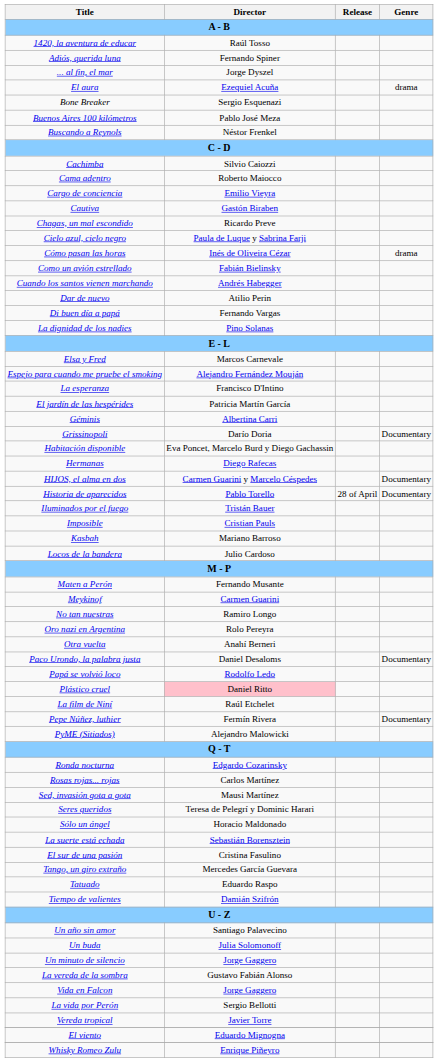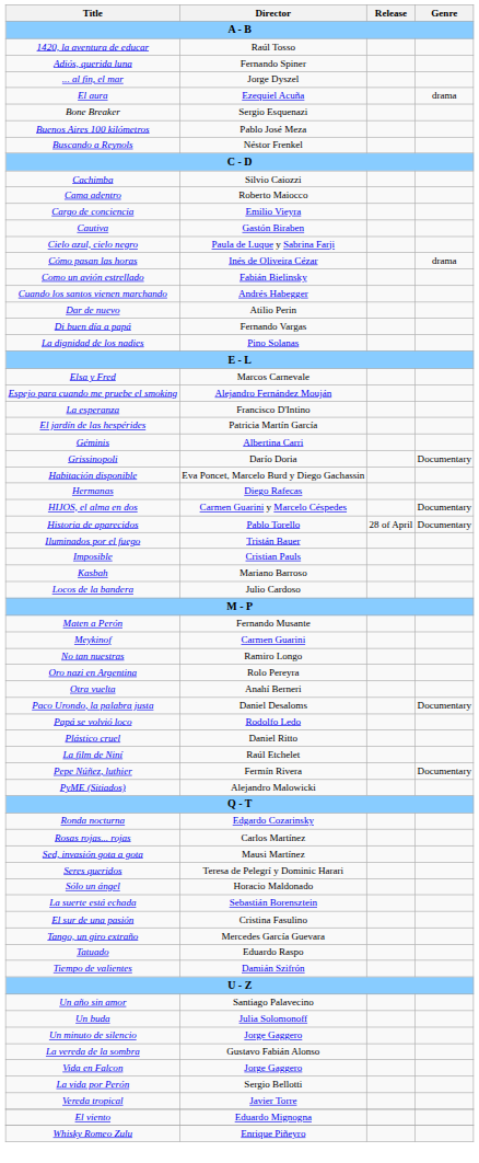 <table class="wikitable" style="margin:1em 0 1em 1em; text-align: center; font-size: 90%;">
 <tr>
 <th scope="col">Title</th>
 <th scope="col">Director</th>
 <th scope="col">Release</th>
 <th scope="col">Genre</th>
 </tr>
 <tr>
 <th colspan="4" style="background-color:#88ccff; font-size:110%;"><strong>A - B</strong></th>
 </tr>
 <tr>
 <td><em><a href='#'>1420, la aventura de educar</a></em></td>
 <td>Raúl Tosso</td>
 <td></td>
 <td></td>
 </tr>
 <tr>
 <td><em><a href='#'>Adiós, querida luna</a></em></td>
 <td>Fernando Spiner</td>
 <td></td>
 <td></td>
 </tr>
 <tr>
 <td><em><a href='#'>... al fin, el mar</a></em></td>
 <td>Jorge Dyszel</td>
 <td></td>
 <td></td>
 </tr>
 <tr>
 <td><em><a href='#'>El aura</a></em></td>
 <td><a href='#'>Ezequiel Acuña</a></td>
 <td></td>
 <td>drama</td>
 </tr>
 <tr>
 <td><em>Bone Breaker</em></td>
 <td>Sergio Esquenazi</td>
 <td></td>
 <td></td>
 </tr>
 <tr>
 <td><em><a href='#'>Buenos Aires 100 kilómetros</a></em></td>
 <td>Pablo José Meza</td>
 <td></td>
 <td></td>
 </tr>
 <tr>
 <td><em><a href='#'>Buscando a Reynols</a></em></td>
 <td>Néstor Frenkel</td>
 <td></td>
 <td></td>
 </tr>
 <tr>
 <th colspan="4" style="background-color:#88ccff; font-size:110%;"><strong>C - D</strong></th>
 </tr>
 <tr>
 <td><em><a href='#'>Cachimba</a></em></td>
 <td>Silvio Caiozzi</td>
 <td></td>
 <td></td>
 </tr>
 <tr>
 <td><em><a href='#'>Cama adentro</a></em></td>
 <td>Roberto Maiocco</td>
 <td></td>
 <td></td>
 </tr>
 <tr>
 <td><em><a href='#'>Cargo de conciencia</a></em></td>
 <td><a href='#'>Emilio Vieyra</a></td>
 <td></td>
 <td></td>
 </tr>
 <tr>
 <td><em><a href='#'>Cautiva</a></em></td>
 <td><a href='#'>Gastón Biraben</a></td>
-<td></td>
-<td></td>
-</tr>
-<tr>
-<td><em><a href='#'>Chagas, un mal escondido</a></em></td>
-<td>Ricardo Preve</td>
 <td></td>
 <td></td>
 </tr>
 <tr>
 <td><em><a href='#'>Cielo azul, cielo negro</a></em></td>
 <td><a href='#'>Paula de Luque</a> y <a href='#'>Sabrina Farji</a></td>
 <td></td>
 <td></td>
 </tr>
 <tr>
 <td><em><a href='#'>Cómo pasan las horas</a></em></td>
 <td><a href='#'>Inés de Oliveira Cézar</a></td>
 <td></td>
 <td>drama</td>
 </tr>
 <tr>
 <td><em><a href='#'>Como un avión estrellado</a></em></td>
 <td><a href='#'>Fabián Bielinsky</a></td>
 <td></td>
 <td></td>
 </tr>
 <tr>
 <td><em><a href='#'>Cuando los santos vienen marchando</a></em></td>
 <td><a href='#'>Andrés Habegger</a></td>
 <td></td>
 <td></td>
 </tr>
 <tr>
 <td><em><a href='#'>Dar de nuevo</a></em></td>
 <td>Atilio Perin</td>
 <td></td>
 <td></td>
 </tr>
 <tr>
 <td><em><a href='#'>Di buen día a papá</a></em></td>
 <td>Fernando Vargas</td>
 <td></td>
 <td></td>
 </tr>
 <tr>
 <td><em><a href='#'>La dignidad de los nadies</a></em></td>
 <td><a href='#'>Pino Solanas</a></td>
 <td></td>
 <td></td>
 </tr>
 <tr>
 <th colspan="4" style="background-color:#88ccff; font-size:110%;"><strong>E - L</strong></th>
 </tr>
 <tr>
 <td><em><a href='#'>Elsa y Fred</a></em></td>
 <td>Marcos Carnevale</td>
 <td></td>
 <td></td>
 </tr>
 <tr>
 <td><em><a href='#'>Espejo para cuando me pruebe el smoking</a></em></td>
 <td><a href='#'>Alejandro Fernández Mouján</a></td>
 <td></td>
 <td></td>
 </tr>
 <tr>
 <td><em><a href='#'>La esperanza</a></em></td>
 <td>Francisco D'Intino</td>
 <td></td>
 <td></td>
 </tr>
 <tr>
 <td><em><a href='#'>El jardín de las hespérides</a></em></td>
 <td>Patricia Martín García</td>
 <td></td>
 <td></td>
 </tr>
 <tr>
 <td><em><a href='#'>Géminis</a></em></td>
 <td><a href='#'>Albertina Carri</a></td>
 <td></td>
 <td></td>
 </tr>
 <tr>
 <td><em><a href='#'>Grissinopoli</a></em></td>
 <td>Darío Doria</td>
 <td></td>
 <td>Documentary</td>
 </tr>
 <tr>
 <td><em><a href='#'>Habitación disponible</a></em></td>
 <td>Eva Poncet, Marcelo Burd y Diego Gachassin</td>
 <td></td>
 <td></td>
 </tr>
 <tr>
 <td><em><a href='#'>Hermanas</a></em></td>
 <td><a href='#'>Diego Rafecas</a></td>
 <td></td>
 <td></td>
 </tr>
 <tr>
 <td><em><a href='#'>HIJOS, el alma en dos</a></em></td>
 <td><a href='#'>Carmen Guarini</a> y <a href='#'>Marcelo Céspedes</a></td>
 <td></td>
 <td>Documentary</td>
 </tr>
 <tr>
 <td><em><a href='#'>Historia de aparecidos</a></em></td>
 <td><a href='#'>Pablo Torello</a></td>
 <td>28 of April</td>
 <td>Documentary</td>
 </tr>
 <tr>
 <td><em><a href='#'>Iluminados por el fuego</a></em></td>
 <td><a href='#'>Tristán Bauer</a></td>
 <td></td>
 <td></td>
 </tr>
 <tr>
 <td><em><a href='#'>Imposible</a></em></td>
 <td><a href='#'>Cristian Pauls</a></td>
 <td></td>
 <td></td>
 </tr>
 <tr>
 <td><em><a href='#'>Kasbah</a></em></td>
 <td>Mariano Barroso</td>
 <td></td>
 <td></td>
 </tr>
 <tr>
 <td><em><a href='#'>Locos de la bandera</a></em></td>
 <td>Julio Cardoso</td>
 <td></td>
 <td></td>
 </tr>
 <tr>
 <th colspan="4" style="background-color:#88ccff; font-size:110%;"><strong>M - P</strong></th>
 </tr>
 <tr>
 <td><em><a href='#'>Maten a Perón</a></em></td>
 <td>Fernando Musante</td>
 <td></td>
 <td></td>
 </tr>
 <tr>
 <td><em><a href='#'>Meykinof</a></em></td>
 <td><a href='#'>Carmen Guarini</a></td>
 <td></td>
 <td></td>
 </tr>
 <tr>
 <td><em><a href='#'>No tan nuestras</a></em></td>
 <td>Ramiro Longo</td>
 <td></td>
 <td></td>
 </tr>
 <tr>
 <td><em><a href='#'>Oro nazi en Argentina</a></em></td>
 <td>Rolo Pereyra</td>
 <td></td>
 <td></td>
 </tr>
 <tr>
 <td><em><a href='#'>Otra vuelta</a></em></td>
 <td>Anahí Berneri</td>
 <td></td>
 <td></td>
 </tr>
 <tr>
 <td><em><a href='#'>Paco Urondo, la palabra justa</a></em></td>
 <td>Daniel Desaloms</td>
 <td></td>
 <td>Documentary</td>
 </tr>
 <tr>
 <td><em><a href='#'>Papá se volvió loco</a></em></td>
 <td><a href='#'>Rodolfo Ledo</a></td>
 <td></td>
 <td></td>
 </tr>
 <tr>
 <td><em><a href='#'>Plástico cruel</a></em></td>
-<td style="background: pink;">Daniel Ritto</td>
+<td>Daniel Ritto</td>
 <td></td>
 <td></td>
 </tr>
 <tr>
 <td><em><a href='#'>La film de Niní</a></em></td>
 <td>Raúl Etchelet</td>
 <td></td>
 <td></td>
 </tr>
 <tr>
 <td><em><a href='#'>Pepe Núñez, luthier</a></em></td>
 <td>Fermín Rivera</td>
 <td></td>
 <td>Documentary</td>
 </tr>
 <tr>
 <td><em><a href='#'>PyME (Sitiados)</a></em></td>
 <td>Alejandro Malowicki</td>
 <td></td>
 <td></td>
 </tr>
 <tr>
 <th colspan="4" style="background-color:#88ccff; font-size:110%;"><strong>Q - T</strong></th>
 </tr>
 <tr>
 <td><em><a href='#'>Ronda nocturna</a></em></td>
 <td><a href='#'>Edgardo Cozarinsky</a></td>
 <td></td>
 <td></td>
 </tr>
 <tr>
 <td><em><a href='#'>Rosas rojas... rojas</a></em></td>
 <td>Carlos Martínez</td>
 <td></td>
 <td></td>
 </tr>
 <tr>
 <td><em><a href='#'>Sed, invasión gota a gota</a></em></td>
 <td>Mausi Martínez</td>
 <td></td>
 <td></td>
 </tr>
 <tr>
 <td><em><a href='#'>Seres queridos</a></em></td>
 <td>Teresa de Pelegrí y Dominic Harari</td>
 <td></td>
 <td></td>
 </tr>
 <tr>
 <td><em><a href='#'>Sólo un ángel</a></em></td>
 <td>Horacio Maldonado</td>
 <td></td>
 <td></td>
 </tr>
 <tr>
 <td><em><a href='#'>La suerte está echada</a></em></td>
 <td><a href='#'>Sebastián Borensztein</a></td>
 <td></td>
 <td></td>
 </tr>
 <tr>
 <td><em><a href='#'>El sur de una pasión</a></em></td>
 <td>Cristina Fasulino</td>
 <td></td>
 <td></td>
 </tr>
 <tr>
 <td><em><a href='#'>Tango, un giro extraño</a></em></td>
 <td>Mercedes García Guevara</td>
 <td></td>
 <td></td>
 </tr>
 <tr>
 <td><em><a href='#'>Tatuado</a></em></td>
 <td>Eduardo Raspo</td>
 <td></td>
 <td></td>
 </tr>
 <tr>
 <td><em><a href='#'>Tiempo de valientes</a></em></td>
 <td><a href='#'>Damián Szifrón</a></td>
 <td></td>
 <td></td>
 </tr>
 <tr>
 <th colspan="4" style="background-color:#88ccff; font-size:110%;"><strong>U - Z</strong></th>
 </tr>
 <tr>
 <td><em><a href='#'>Un año sin amor</a></em></td>
 <td>Santiago Palavecino</td>
 <td></td>
 <td></td>
 </tr>
 <tr>
 <td><em><a href='#'>Un buda</a></em></td>
 <td><a href='#'>Julia Solomonoff</a></td>
 <td></td>
 <td></td>
 </tr>
 <tr>
 <td><em><a href='#'>Un minuto de silencio</a></em></td>
 <td><a href='#'>Jorge Gaggero</a></td>
 <td></td>
 <td></td>
 </tr>
 <tr>
 <td><em><a href='#'>La vereda de la sombra</a></em></td>
 <td>Gustavo Fabián Alonso</td>
 <td></td>
 <td></td>
 </tr>
 <tr>
 <td><em><a href='#'>Vida en Falcon</a></em></td>
 <td><a href='#'>Jorge Gaggero</a></td>
 <td></td>
 <td></td>
 </tr>
 <tr>
 <td><em><a href='#'>La vida por Perón</a></em></td>
 <td>Sergio Bellotti</td>
 <td></td>
 <td></td>
 </tr>
 <tr>
 <td><em><a href='#'>Vereda tropical</a></em></td>
 <td><a href='#'>Javier Torre</a></td>
 <td></td>
 <td></td>
 </tr>
 <tr>
 </tr>
 <tr>
 <td><em><a href='#'>El viento</a></em></td>
 <td><a href='#'>Eduardo Mignogna</a></td>
 <td></td>
 <td></td>
 </tr>
 <tr>
 </tr>
 <tr>
 <td><em><a href='#'>Whisky Romeo Zulu</a></em></td>
 <td><a href='#'>Enrique Piñeyro</a></td>
 <td></td>
 <td></td>
 </tr>
 </table>
